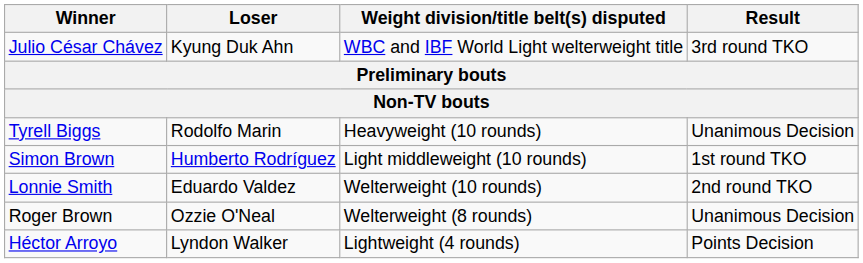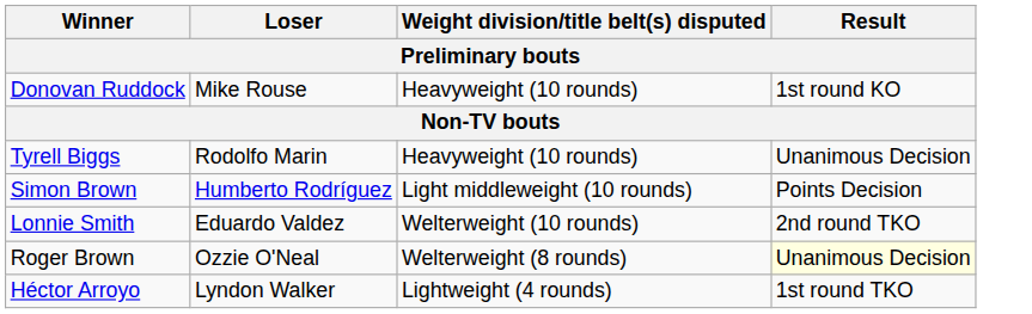 <table class=wikitable>
 <tr>
 <th>Winner</th>
 <th>Loser</th>
 <th>Weight division/title belt(s) disputed</th>
 <th>Result</th>
 </tr>
 <tr>
-<td> <a href='#'>Julio César Chávez</a></td>
-<td> Kyung Duk Ahn</td>
-<td><a href='#'>WBC</a> and <a href='#'>IBF</a> World Light welterweight title</td>
-<td>3rd round TKO</td>
+<th colspan=4>Preliminary bouts</th>
 </tr>
 <tr>
-<th colspan=4>Preliminary bouts</th>
+<td> <a href='#'>Donovan Ruddock</a></td>
+<td> Mike Rouse</td>
+<td>Heavyweight (10 rounds)</td>
+<td>1st round KO</td>
 </tr>
 <tr>
 <th colspan=4>Non-TV bouts</th>
 </tr>
 <tr>
 <td> <a href='#'>Tyrell Biggs</a></td>
 <td> Rodolfo Marin</td>
 <td>Heavyweight (10 rounds)</td>
 <td>Unanimous Decision</td>
 </tr>
 <tr>
 <td> <a href='#'>Simon Brown</a></td>
 <td> <a href='#'>Humberto Rodríguez</a></td>
 <td>Light middleweight (10 rounds)</td>
-<td>1st round TKO</td>
+<td>Points Decision</td>
 </tr>
 <tr>
 <td> <a href='#'>Lonnie Smith</a></td>
 <td> Eduardo Valdez</td>
 <td>Welterweight (10 rounds)</td>
 <td>2nd round TKO</td>
 </tr>
 <tr>
 <td> Roger Brown</td>
 <td> Ozzie O'Neal</td>
 <td>Welterweight (8 rounds)</td>
-<td>Unanimous Decision</td>
+<td style="background: lightyellow;">Unanimous Decision</td>
 </tr>
 <tr>
 <td> <a href='#'>Héctor Arroyo</a></td>
 <td> Lyndon Walker</td>
 <td>Lightweight (4 rounds)</td>
-<td>Points Decision</td>
+<td>1st round TKO</td>
 </tr>
 </table>
